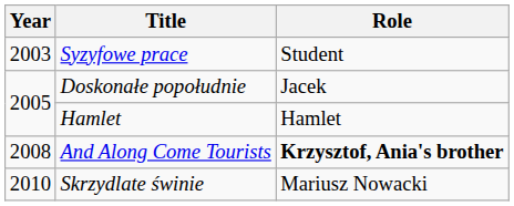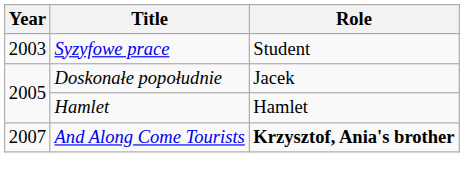 <table class="wikitable sortable">
 <tr>
 <th>Year</th>
 <th>Title</th>
 <th>Role</th>
 </tr>
 <tr>
 <td align="center">2003</td>
 <td><em><a href='#'>Syzyfowe prace</a></em></td>
 <td>Student</td>
 </tr>
 <tr>
 <td align="center" rowspan="2">2005</td>
 <td><em>Doskonałe popołudnie</em></td>
 <td>Jacek</td>
 </tr>
 <tr>
 <td><em>Hamlet</em></td>
 <td>Hamlet</td>
 </tr>
 <tr>
-<td align="center">2008</td>
+<td align="center">2007</td>
 <td align="center"><em><a href='#'>And Along Come Tourists</a></em></td>
 <td><strong>Krzysztof, Ania's brother</strong></td>
 </tr>
-<tr>
-<td align="center">2010</td>
-<td><em>Skrzydlate świnie</em></td>
-<td>Mariusz Nowacki</td>
-</tr>
 </table>
